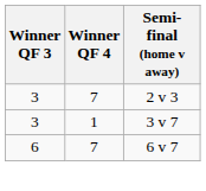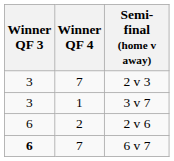 <table class=wikitable style=text-align:center>
 <tr>
 <th width=50>Winner<br>QF 3</th>
 <th width=50>Winner<br>QF 4</th>
 <th width=70>Semi-final<br><small>(home v away)</small></th>
 </tr>
 <tr>
 <td>3</td>
 <td>7</td>
 <td>2 v 3</td>
 </tr>
 <tr>
 <td>3</td>
 <td>1</td>
 <td>3 v 7</td>
 </tr>
 <tr>
 <td>6</td>
+<td>2</td>
+<td>2 v 6</td>
+</tr>
+<tr>
+<td><strong>6</strong></td>
 <td>7</td>
 <td>6 v 7</td>
 </tr>
 </table>
